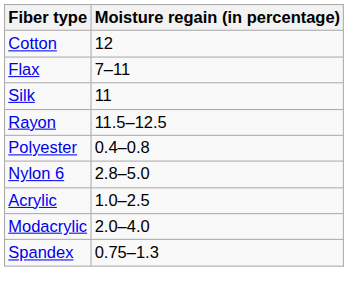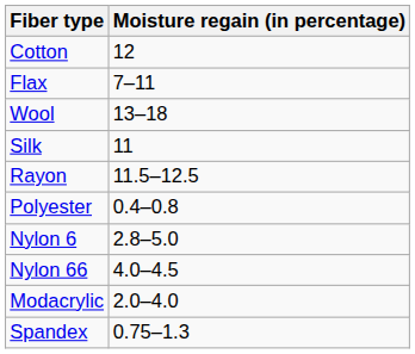 <table class="wikitable">
 <tr>
 <th>Fiber type</th>
 <th>Moisture regain (in percentage)</th>
 </tr>
 <tr>
 <td><a href='#'>Cotton</a></td>
 <td>12</td>
 </tr>
 <tr>
 <td><a href='#'>Flax</a></td>
 <td>7–11</td>
+</tr>
+<tr>
+<td><a href='#'>Wool</a></td>
+<td>13–18</td>
 </tr>
 <tr>
 <td><a href='#'>Silk</a></td>
 <td>11</td>
 </tr>
 <tr>
 <td><a href='#'>Rayon</a></td>
 <td>11.5–12.5</td>
 </tr>
 <tr>
 <td><a href='#'>Polyester</a></td>
 <td>0.4–0.8</td>
 </tr>
 <tr>
 <td><a href='#'>Nylon 6</a></td>
 <td>2.8–5.0</td>
 </tr>
 <tr>
-<td><a href='#'>Acrylic</a></td>
-<td>1.0–2.5</td>
+<td><a href='#'>Nylon 66</a></td>
+<td>4.0–4.5</td>
 </tr>
 <tr>
 <td><a href='#'>Modacrylic</a></td>
 <td>2.0–4.0</td>
 </tr>
 <tr>
 <td><a href='#'>Spandex</a></td>
 <td>0.75–1.3</td>
 </tr>
 </table>
